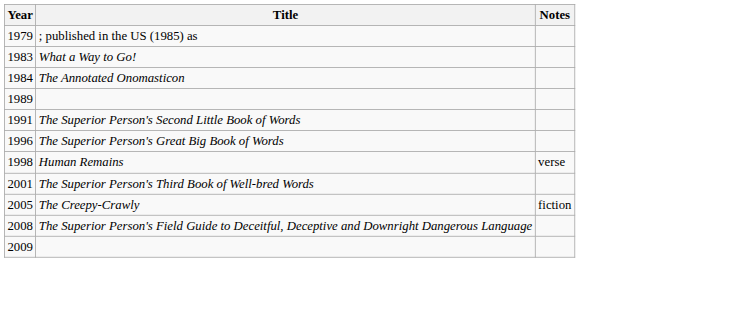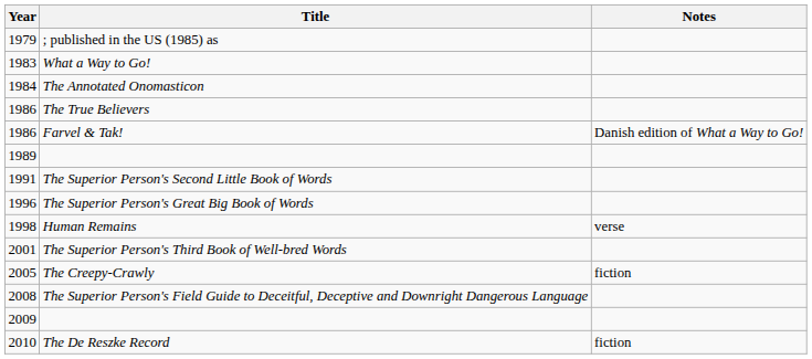 <table class="wikitable" style="font-size: 95%;">
 <tr>
 <th>Year</th>
 <th>Title</th>
 <th>Notes</th>
 </tr>
 <tr>
 <td>1979</td>
 <td>; published in the US (1985) as </td>
 <td></td>
 </tr>
 <tr>
 <td>1983</td>
 <td><em>What a Way to Go!</em></td>
 <td></td>
 </tr>
 <tr>
 <td>1984</td>
 <td><em>The Annotated Onomasticon</em></td>
 <td></td>
+</tr>
+<tr>
+<td>1986</td>
+<td><em>The True Believers</em></td>
+<td></td>
+</tr>
+<tr>
+<td>1986</td>
+<td><em>Farvel & Tak!</em></td>
+<td>Danish edition of <em>What a Way to Go!</em></td>
 </tr>
 <tr>
 <td>1989</td>
 <td></td>
 <td></td>
 </tr>
 <tr>
 <td>1991</td>
 <td><em>The Superior Person's Second Little Book of Words</em></td>
 <td></td>
 </tr>
 <tr>
 <td>1996</td>
 <td><em>The Superior Person's Great Big Book of Words</em></td>
 <td></td>
 </tr>
 <tr>
 <td>1998</td>
 <td><em>Human Remains</em></td>
 <td>verse</td>
 </tr>
 <tr>
 <td>2001</td>
 <td><em>The Superior Person's Third Book of Well-bred Words</em></td>
 <td></td>
 </tr>
 <tr>
 <td>2005</td>
 <td><em>The Creepy-Crawly</em></td>
 <td>fiction</td>
 </tr>
 <tr>
 <td>2008</td>
 <td><em>The Superior Person's Field Guide to Deceitful, Deceptive and Downright Dangerous Language</em></td>
 <td></td>
 </tr>
 <tr>
 <td>2009</td>
 <td></td>
 <td></td>
 </tr>
+<tr>
+<td>2010</td>
+<td><em>The De Reszke Record</em></td>
+<td>fiction</td>
+</tr>
 </table>
